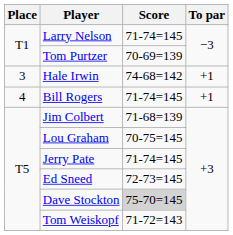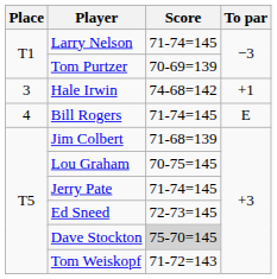 <table class="wikitable">
 <tr>
 <th>Place</th>
 <th>Player</th>
 <th>Score</th>
 <th>To par</th>
 </tr>
 <tr>
 <td rowspan="2" align=center>T1</td>
 <td> <a href='#'>Larry Nelson</a></td>
 <td align=center>71-74=145</td>
 <td rowspan="2" align=center>−3</td>
 </tr>
 <tr>
 <td> <a href='#'>Tom Purtzer</a></td>
 <td align=center>70-69=139</td>
 </tr>
 <tr>
 <td align=center>3</td>
 <td> <a href='#'>Hale Irwin</a></td>
 <td align=center>74-68=142</td>
 <td align=center>+1</td>
 </tr>
 <tr>
 <td align=center>4</td>
 <td> <a href='#'>Bill Rogers</a></td>
 <td align=center>71-74=145</td>
-<td align=center>+1</td>
+<td align=center>E</td>
 </tr>
 <tr>
 <td rowspan="6" align=center>T5</td>
 <td> <a href='#'>Jim Colbert</a></td>
 <td align=center>71-68=139</td>
 <td rowspan="6" align=center>+3</td>
 </tr>
 <tr>
 <td> <a href='#'>Lou Graham</a></td>
 <td align=center>70-75=145</td>
 </tr>
 <tr>
 <td> <a href='#'>Jerry Pate</a></td>
 <td align=center>71-74=145</td>
 </tr>
 <tr>
 <td> <a href='#'>Ed Sneed</a></td>
 <td align=center>72-73=145</td>
 </tr>
 <tr>
 <td> <a href='#'>Dave Stockton</a></td>
 <td align=center style="background: lightgrey;">75-70=145</td>
 </tr>
 <tr>
 <td> <a href='#'>Tom Weiskopf</a></td>
 <td align=center>71-72=143</td>
 </tr>
 </table>
